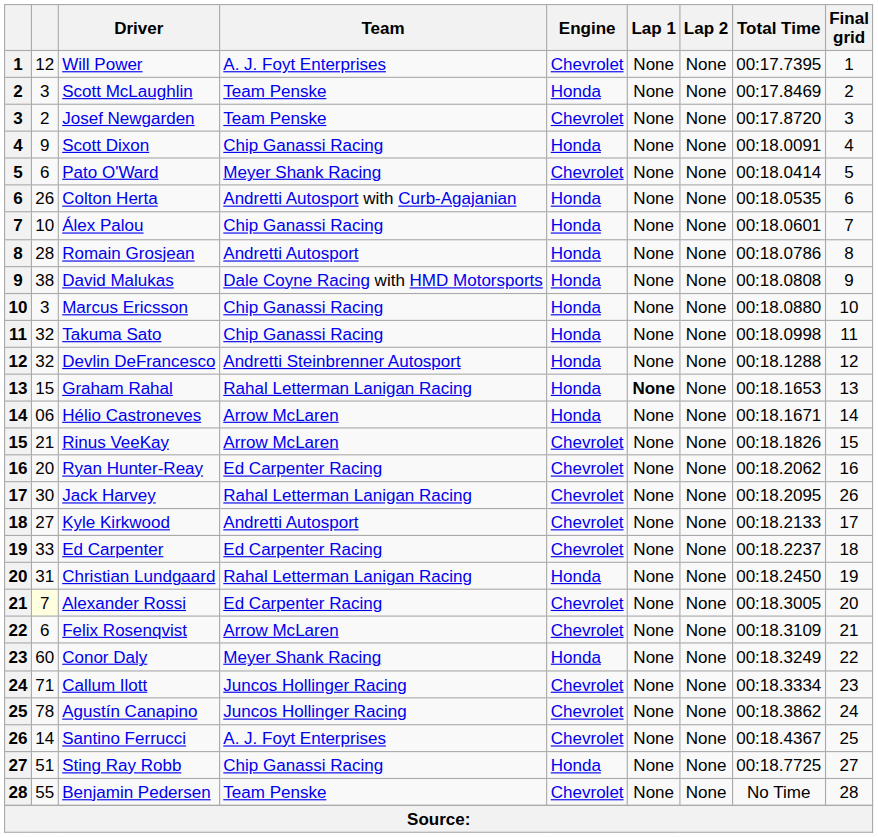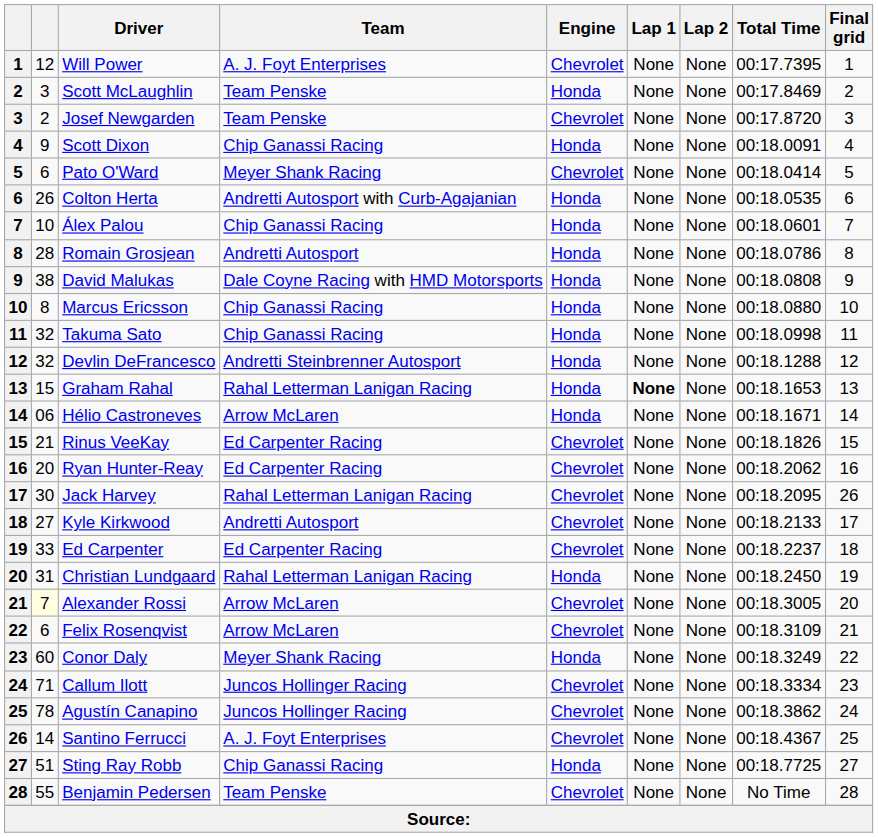 <table class="wikitable sortable" style="font-size: 95%;">
 <tr>
 <th></th>
 <th></th>
 <th>Driver</th>
 <th>Team</th>
 <th>Engine</th>
 <th>Lap 1</th>
 <th>Lap 2</th>
 <th>Total Time</th>
 <th>Final<br>grid</th>
 </tr>
 <tr>
 <th>1</th>
 <td align="center">12</td>
 <td> <a href='#'>Will Power</a></td>
 <td><a href='#'>A. J. Foyt Enterprises</a></td>
 <td><a href='#'>Chevrolet</a></td>
 <td align="center">None</td>
 <td align="center">None</td>
 <td align="center">00:17.7395</td>
 <td align="center">1</td>
 </tr>
 <tr>
 <th>2</th>
 <td align="center">3</td>
 <td> <a href='#'>Scott McLaughlin</a></td>
 <td><a href='#'>Team Penske</a></td>
 <td><a href='#'>Honda</a></td>
 <td align="center">None</td>
 <td align="center">None</td>
 <td align="center">00:17.8469</td>
 <td align="center">2</td>
 </tr>
 <tr>
 <th>3</th>
 <td align="center">2</td>
 <td> <a href='#'>Josef Newgarden</a> <strong></strong></td>
 <td><a href='#'>Team Penske</a></td>
 <td><a href='#'>Chevrolet</a></td>
 <td align="center">None</td>
 <td align="center">None</td>
 <td align="center">00:17.8720</td>
 <td align="center">3</td>
 </tr>
 <tr>
 <th>4</th>
 <td align="center">9</td>
 <td> <a href='#'>Scott Dixon</a></td>
 <td><a href='#'>Chip Ganassi Racing</a></td>
 <td><a href='#'>Honda</a></td>
 <td align="center">None</td>
 <td align="center">None</td>
 <td align="center">00:18.0091</td>
 <td align="center">4</td>
 </tr>
 <tr>
 <th>5</th>
 <td align="center">6</td>
 <td> <a href='#'>Pato O'Ward</a> <strong></strong></td>
 <td><a href='#'>Meyer Shank Racing</a></td>
 <td><a href='#'>Chevrolet</a></td>
 <td align="center">None</td>
 <td align="center">None</td>
 <td align="center">00:18.0414</td>
 <td align="center">5</td>
 </tr>
 <tr>
 <th>6</th>
 <td align="center">26</td>
 <td> <a href='#'>Colton Herta</a></td>
 <td><a href='#'>Andretti Autosport</a> with <a href='#'>Curb-Agajanian</a></td>
 <td><a href='#'>Honda</a></td>
 <td align="center">None</td>
 <td align="center">None</td>
 <td align="center">00:18.0535</td>
 <td align="center">6</td>
 </tr>
 <tr>
 <th>7</th>
 <td align="center">10</td>
 <td> <a href='#'>Álex Palou</a></td>
 <td><a href='#'>Chip Ganassi Racing</a></td>
 <td><a href='#'>Honda</a></td>
 <td align="center">None</td>
 <td align="center">None</td>
 <td align="center">00:18.0601</td>
 <td align="center">7</td>
 </tr>
 <tr>
 <th>8</th>
 <td align="center">28</td>
 <td> <a href='#'>Romain Grosjean</a></td>
 <td><a href='#'>Andretti Autosport</a></td>
 <td><a href='#'>Honda</a></td>
 <td align="center">None</td>
 <td align="center">None</td>
 <td align="center">00:18.0786</td>
 <td align="center">8</td>
 </tr>
 <tr>
 <th>9</th>
 <td align="center">38</td>
 <td> <a href='#'>David Malukas</a></td>
 <td><a href='#'>Dale Coyne Racing</a> with <a href='#'>HMD Motorsports</a></td>
 <td><a href='#'>Honda</a></td>
 <td align="center">None</td>
 <td align="center">None</td>
 <td align="center">00:18.0808</td>
 <td align="center">9</td>
 </tr>
 <tr>
 <th>10</th>
-<td align="center">3</td>
+<td align="center">8</td>
 <td> <a href='#'>Marcus Ericsson</a></td>
 <td><a href='#'>Chip Ganassi Racing</a></td>
 <td><a href='#'>Honda</a></td>
 <td align="center">None</td>
 <td align="center">None</td>
 <td align="center">00:18.0880</td>
 <td align="center">10</td>
 </tr>
 <tr>
 <th>11</th>
 <td align="center">32</td>
 <td> <a href='#'>Takuma Sato</a></td>
 <td><a href='#'>Chip Ganassi Racing</a></td>
 <td><a href='#'>Honda</a></td>
 <td align="center">None</td>
 <td align="center">None</td>
 <td align="center">00:18.0998</td>
 <td align="center">11</td>
 </tr>
 <tr>
 <th>12</th>
 <td align="center">32</td>
 <td> <a href='#'>Devlin DeFrancesco</a></td>
 <td><a href='#'>Andretti Steinbrenner Autosport</a></td>
 <td><a href='#'>Honda</a></td>
 <td align="center">None</td>
 <td align="center">None</td>
 <td align="center">00:18.1288</td>
 <td align="center">12</td>
 </tr>
 <tr>
 <th>13</th>
 <td align="center">15</td>
 <td> <a href='#'>Graham Rahal</a></td>
 <td><a href='#'>Rahal Letterman Lanigan Racing</a></td>
 <td><a href='#'>Honda</a></td>
 <td align="center"><strong>None</strong></td>
 <td align="center">None</td>
 <td align="center">00:18.1653</td>
 <td align="center">13</td>
 </tr>
 <tr>
 <th>14</th>
 <td align="center">06</td>
 <td> <a href='#'>Hélio Castroneves</a> <strong></strong></td>
 <td><a href='#'>Arrow McLaren</a></td>
 <td><a href='#'>Honda</a></td>
 <td align="center">None</td>
 <td align="center">None</td>
 <td align="center">00:18.1671</td>
 <td align="center">14</td>
 </tr>
 <tr>
 <th>15</th>
 <td align="center">21</td>
 <td> <a href='#'>Rinus VeeKay</a></td>
-<td><a href='#'>Arrow McLaren</a></td>
+<td><a href='#'>Ed Carpenter Racing</a></td>
 <td><a href='#'>Chevrolet</a></td>
 <td align="center">None</td>
 <td align="center">None</td>
 <td align="center">00:18.1826</td>
 <td align="center">15</td>
 </tr>
 <tr>
 <th>16</th>
 <td align="center">20</td>
 <td> <a href='#'>Ryan Hunter-Reay</a> <strong></strong></td>
 <td><a href='#'>Ed Carpenter Racing</a></td>
 <td><a href='#'>Chevrolet</a></td>
 <td align="center">None</td>
 <td align="center">None</td>
 <td align="center">00:18.2062</td>
 <td align="center">16</td>
 </tr>
 <tr>
 <th>17</th>
 <td align="center">30</td>
 <td> <a href='#'>Jack Harvey</a></td>
 <td><a href='#'>Rahal Letterman Lanigan Racing</a></td>
 <td><a href='#'>Chevrolet</a></td>
 <td align="center">None</td>
 <td align="center">None</td>
 <td align="center">00:18.2095</td>
 <td align="center">26</td>
 </tr>
 <tr>
 <th>18</th>
 <td align="center">27</td>
 <td> <a href='#'>Kyle Kirkwood</a></td>
 <td><a href='#'>Andretti Autosport</a></td>
 <td><a href='#'>Chevrolet</a></td>
 <td align="center">None</td>
 <td align="center">None</td>
 <td align="center">00:18.2133</td>
 <td align="center">17</td>
 </tr>
 <tr>
 <th>19</th>
 <td align="center">33</td>
 <td> <a href='#'>Ed Carpenter</a></td>
 <td><a href='#'>Ed Carpenter Racing</a></td>
 <td><a href='#'>Chevrolet</a></td>
 <td align="center">None</td>
 <td align="center">None</td>
 <td align="center">00:18.2237</td>
 <td align="center">18</td>
 </tr>
 <tr>
 <th>20</th>
 <td align="center">31</td>
 <td> <a href='#'>Christian Lundgaard</a></td>
 <td><a href='#'>Rahal Letterman Lanigan Racing</a></td>
 <td><a href='#'>Honda</a></td>
 <td align="center">None</td>
 <td align="center">None</td>
 <td align="center">00:18.2450</td>
 <td align="center">19</td>
 </tr>
 <tr>
 <th>21</th>
 <td align="center" style="background: lightyellow;">7</td>
 <td> <a href='#'>Alexander Rossi</a></td>
-<td><a href='#'>Ed Carpenter Racing</a></td>
+<td><a href='#'>Arrow McLaren</a></td>
 <td><a href='#'>Chevrolet</a></td>
 <td align="center">None</td>
 <td align="center">None</td>
 <td align="center">00:18.3005</td>
 <td align="center">20</td>
 </tr>
 <tr>
 <th>22</th>
 <td align="center">6</td>
 <td> <a href='#'>Felix Rosenqvist</a></td>
 <td><a href='#'>Arrow McLaren</a></td>
 <td><a href='#'>Chevrolet</a></td>
 <td align="center">None</td>
 <td align="center">None</td>
 <td align="center">00:18.3109</td>
 <td align="center">21</td>
 </tr>
 <tr>
 <th>23</th>
 <td align="center">60</td>
 <td> <a href='#'>Conor Daly</a></td>
 <td><a href='#'>Meyer Shank Racing</a></td>
 <td><a href='#'>Honda</a></td>
 <td align="center">None</td>
 <td align="center">None</td>
 <td align="center">00:18.3249</td>
 <td align="center">22</td>
 </tr>
 <tr>
 <th>24</th>
 <td align="center">71</td>
 <td> <a href='#'>Callum Ilott</a></td>
 <td><a href='#'>Juncos Hollinger Racing</a></td>
 <td><a href='#'>Chevrolet</a></td>
 <td align="center">None</td>
 <td align="center">None</td>
 <td align="center">00:18.3334</td>
 <td align="center">23</td>
 </tr>
 <tr>
 <th>25</th>
 <td align="center">78</td>
 <td> <a href='#'>Agustín Canapino</a> <strong></strong></td>
 <td><a href='#'>Juncos Hollinger Racing</a></td>
 <td><a href='#'>Chevrolet</a></td>
 <td align="center">None</td>
 <td align="center">None</td>
 <td align="center">00:18.3862</td>
 <td align="center">24</td>
 </tr>
 <tr>
 <th>26</th>
 <td align="center">14</td>
 <td> <a href='#'>Santino Ferrucci</a></td>
 <td><a href='#'>A. J. Foyt Enterprises</a></td>
 <td><a href='#'>Chevrolet</a></td>
 <td align="center">None</td>
 <td align="center">None</td>
 <td align="center">00:18.4367</td>
 <td align="center">25</td>
 </tr>
 <tr>
 <th>27</th>
 <td align="center">51</td>
 <td> <a href='#'>Sting Ray Robb</a> <strong></strong></td>
 <td><a href='#'>Chip Ganassi Racing</a></td>
 <td><a href='#'>Honda</a></td>
 <td align="center">None</td>
 <td align="center">None</td>
 <td align="center">00:18.7725</td>
 <td align="center">27</td>
 </tr>
 <tr>
 <th>28</th>
 <td align="center">55</td>
 <td> <a href='#'>Benjamin Pedersen</a> <strong></strong></td>
 <td><a href='#'>Team Penske</a></td>
 <td><a href='#'>Chevrolet</a></td>
 <td align="center">None</td>
 <td align="center">None</td>
 <td align="center">No Time</td>
 <td align="center">28</td>
 </tr>
 <tr>
 </tr>
 <tr class="sortbottom">
 <th colspan="9">Source:</th>
 </tr>
 </table>
